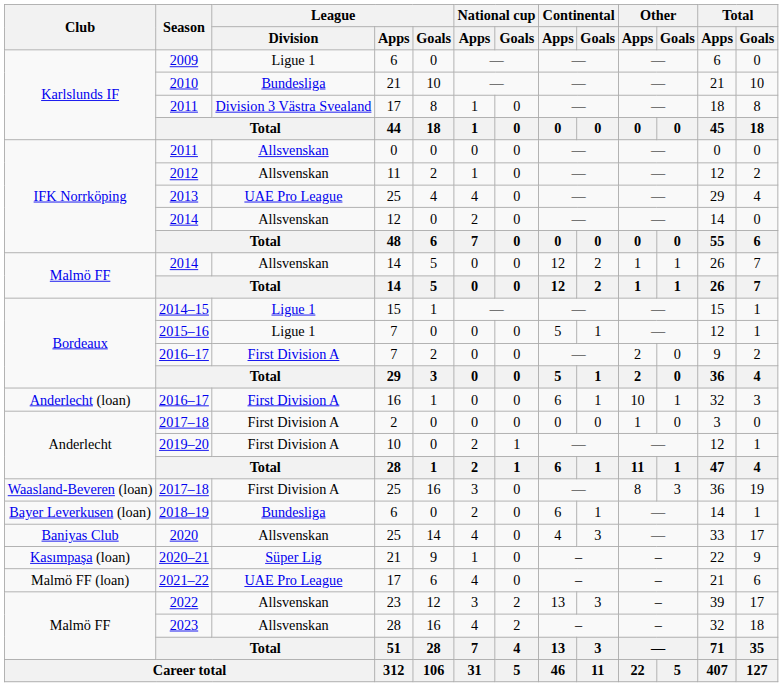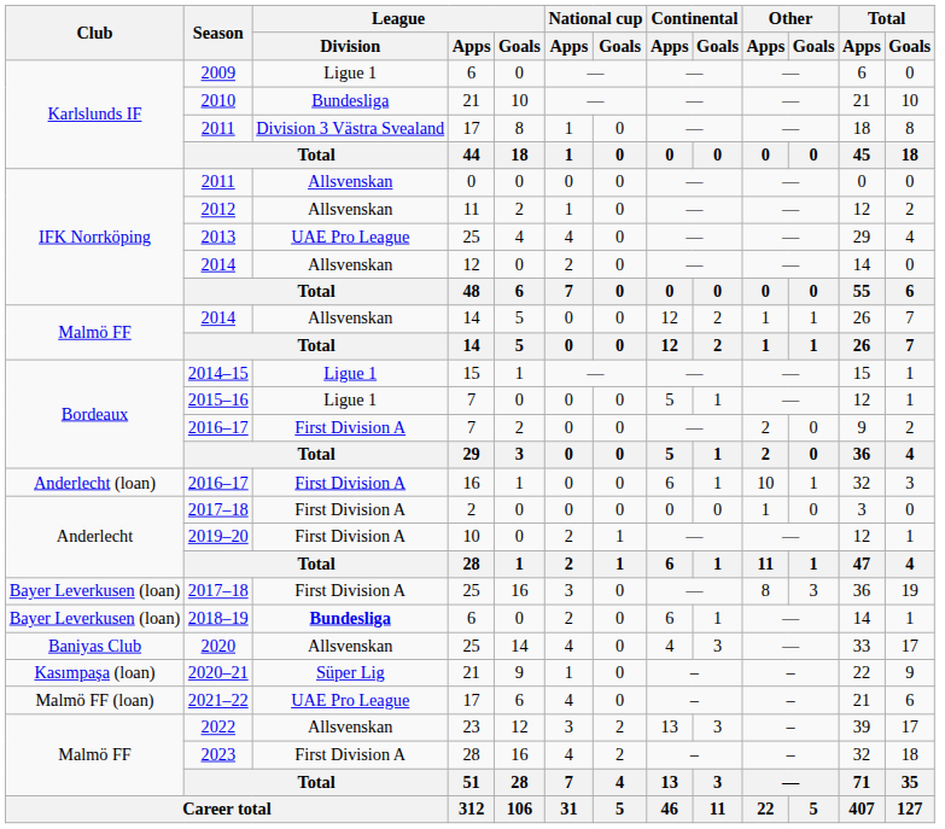 <table class="wikitable" style="text-align: center;">
 <tr>
 <th rowspan="2">Club</th>
 <th rowspan="2">Season</th>
 <th colspan="3">League</th>
 <th colspan="2">National cup</th>
 <th colspan="2">Continental</th>
 <th colspan="2">Other</th>
 <th colspan="2">Total</th>
 </tr>
 <tr>
 <th>Division</th>
 <th>Apps</th>
 <th>Goals</th>
 <th>Apps</th>
 <th>Goals</th>
 <th>Apps</th>
 <th>Goals</th>
 <th>Apps</th>
 <th>Goals</th>
 <th>Apps</th>
 <th>Goals</th>
 </tr>
 <tr>
 <td rowspan="4"><a href='#'>Karlslunds IF</a></td>
 <td><a href='#'>2009</a></td>
 <td>Ligue 1</td>
 <td>6</td>
 <td>0</td>
 <td colspan="2">—</td>
 <td colspan="2">—</td>
 <td colspan="2">—</td>
 <td>6</td>
 <td>0</td>
 </tr>
 <tr>
 <td><a href='#'>2010</a></td>
 <td><a href='#'>Bundesliga</a></td>
 <td>21</td>
 <td>10</td>
 <td colspan="2">—</td>
 <td colspan="2">—</td>
 <td colspan="2">—</td>
 <td>21</td>
 <td>10</td>
 </tr>
 <tr>
 <td><a href='#'>2011</a></td>
 <td><a href='#'>Division 3 Västra Svealand</a></td>
 <td>17</td>
 <td>8</td>
 <td>1</td>
 <td>0</td>
 <td colspan="2">—</td>
 <td colspan="2">—</td>
 <td>18</td>
 <td>8</td>
 </tr>
 <tr>
 <th colspan="2">Total</th>
 <th>44</th>
 <th>18</th>
 <th>1</th>
 <th>0</th>
 <th>0</th>
 <th>0</th>
 <th>0</th>
 <th>0</th>
 <th>45</th>
 <th>18</th>
 </tr>
 <tr>
 <td rowspan="5"><a href='#'>IFK Norrköping</a></td>
 <td><a href='#'>2011</a></td>
 <td><a href='#'>Allsvenskan</a></td>
 <td>0</td>
 <td>0</td>
 <td>0</td>
 <td>0</td>
 <td colspan="2">—</td>
 <td colspan="2">—</td>
 <td>0</td>
 <td>0</td>
 </tr>
 <tr>
 <td><a href='#'>2012</a></td>
 <td>Allsvenskan</td>
 <td>11</td>
 <td>2</td>
 <td>1</td>
 <td>0</td>
 <td colspan="2">—</td>
 <td colspan="2">—</td>
 <td>12</td>
 <td>2</td>
 </tr>
 <tr>
 <td><a href='#'>2013</a></td>
 <td><a href='#'>UAE Pro League</a></td>
 <td>25</td>
 <td>4</td>
 <td>4</td>
 <td>0</td>
 <td colspan="2">—</td>
 <td colspan="2">—</td>
 <td>29</td>
 <td>4</td>
 </tr>
 <tr>
 <td><a href='#'>2014</a></td>
 <td>Allsvenskan</td>
 <td>12</td>
 <td>0</td>
 <td>2</td>
 <td>0</td>
 <td colspan="2">—</td>
 <td colspan="2">—</td>
 <td>14</td>
 <td>0</td>
 </tr>
 <tr>
 <th colspan="2">Total</th>
 <th>48</th>
 <th>6</th>
 <th>7</th>
 <th>0</th>
 <th>0</th>
 <th>0</th>
 <th>0</th>
 <th>0</th>
 <th>55</th>
 <th>6</th>
 </tr>
 <tr>
 <td rowspan="2"><a href='#'>Malmö FF</a></td>
 <td><a href='#'>2014</a></td>
 <td>Allsvenskan</td>
 <td>14</td>
 <td>5</td>
 <td>0</td>
 <td>0</td>
 <td>12</td>
 <td>2</td>
 <td>1</td>
 <td>1</td>
 <td>26</td>
 <td>7</td>
 </tr>
 <tr>
 <th colspan="2">Total</th>
 <th>14</th>
 <th>5</th>
 <th>0</th>
 <th>0</th>
 <th>12</th>
 <th>2</th>
 <th>1</th>
 <th>1</th>
 <th>26</th>
 <th>7</th>
 </tr>
 <tr>
 <td rowspan="4"><a href='#'>Bordeaux</a></td>
 <td><a href='#'>2014–15</a></td>
 <td><a href='#'>Ligue 1</a></td>
 <td>15</td>
 <td>1</td>
 <td colspan="2">—</td>
 <td colspan="2">—</td>
 <td colspan="2">—</td>
 <td>15</td>
 <td>1</td>
 </tr>
 <tr>
 <td><a href='#'>2015–16</a></td>
 <td>Ligue 1</td>
 <td>7</td>
 <td>0</td>
 <td>0</td>
 <td>0</td>
 <td>5</td>
 <td>1</td>
 <td colspan="2">—</td>
 <td>12</td>
 <td>1</td>
 </tr>
 <tr>
 <td><a href='#'>2016–17</a></td>
 <td><a href='#'>First Division A</a></td>
 <td>7</td>
 <td>2</td>
 <td>0</td>
 <td>0</td>
 <td colspan="2">—</td>
 <td>2</td>
 <td>0</td>
 <td>9</td>
 <td>2</td>
 </tr>
 <tr>
 <th colspan="2">Total</th>
 <th>29</th>
 <th>3</th>
 <th>0</th>
 <th>0</th>
 <th>5</th>
 <th>1</th>
 <th>2</th>
 <th>0</th>
 <th>36</th>
 <th>4</th>
 </tr>
 <tr>
 <td><a href='#'>Anderlecht</a> (loan)</td>
 <td><a href='#'>2016–17</a></td>
 <td><a href='#'>First Division A</a></td>
 <td>16</td>
 <td>1</td>
 <td>0</td>
 <td>0</td>
 <td>6</td>
 <td>1</td>
 <td>10</td>
 <td>1</td>
 <td>32</td>
 <td>3</td>
 </tr>
 <tr>
 <td rowspan="3">Anderlecht</td>
 <td><a href='#'>2017–18</a></td>
 <td>First Division A</td>
 <td>2</td>
 <td>0</td>
 <td>0</td>
 <td>0</td>
 <td>0</td>
 <td>0</td>
 <td>1</td>
 <td>0</td>
 <td>3</td>
 <td>0</td>
 </tr>
 <tr>
 <td><a href='#'>2019–20</a></td>
 <td>First Division A</td>
 <td>10</td>
 <td>0</td>
 <td>2</td>
 <td>1</td>
 <td colspan="2">—</td>
 <td colspan="2">—</td>
 <td>12</td>
 <td>1</td>
 </tr>
 <tr>
 <th colspan="2">Total</th>
 <th>28</th>
 <th>1</th>
 <th>2</th>
 <th>1</th>
 <th>6</th>
 <th>1</th>
 <th>11</th>
 <th>1</th>
 <th>47</th>
 <th>4</th>
 </tr>
 <tr>
-<td><a href='#'>Waasland-Beveren</a> (loan)</td>
+<td><a href='#'>Bayer Leverkusen</a> (loan)</td>
 <td><a href='#'>2017–18</a></td>
 <td>First Division A</td>
 <td>25</td>
 <td>16</td>
 <td>3</td>
 <td>0</td>
 <td colspan="2">—</td>
 <td>8</td>
 <td>3</td>
 <td>36</td>
 <td>19</td>
 </tr>
 <tr>
 <td><a href='#'>Bayer Leverkusen</a> (loan)</td>
 <td><a href='#'>2018–19</a></td>
-<td><a href='#'>Bundesliga</a></td>
+<td><strong><a href='#'>Bundesliga</a></strong></td>
 <td>6</td>
 <td>0</td>
 <td>2</td>
 <td>0</td>
 <td>6</td>
 <td>1</td>
 <td colspan="2">—</td>
 <td>14</td>
 <td>1</td>
 </tr>
 <tr>
 <td><a href='#'>Baniyas Club</a></td>
 <td><a href='#'>2020</a></td>
 <td>Allsvenskan</td>
 <td>25</td>
 <td>14</td>
 <td>4</td>
 <td>0</td>
 <td>4</td>
 <td>3</td>
 <td colspan="2">—</td>
 <td>33</td>
 <td>17</td>
 </tr>
 <tr>
 <td><a href='#'>Kasımpaşa</a> (loan)</td>
 <td><a href='#'>2020–21</a></td>
 <td><a href='#'>Süper Lig</a></td>
 <td>21</td>
 <td>9</td>
 <td>1</td>
 <td>0</td>
 <td colspan="2">–</td>
 <td colspan="2">–</td>
 <td>22</td>
 <td>9</td>
 </tr>
 <tr>
 <td>Malmö FF (loan)</td>
 <td><a href='#'>2021–22</a></td>
 <td><a href='#'>UAE Pro League</a></td>
 <td>17</td>
 <td>6</td>
 <td>4</td>
 <td>0</td>
 <td colspan="2">–</td>
 <td colspan="2">–</td>
 <td>21</td>
 <td>6</td>
 </tr>
 <tr>
 <td rowspan="3">Malmö FF</td>
 <td><a href='#'>2022</a></td>
 <td>Allsvenskan</td>
 <td>23</td>
 <td>12</td>
 <td>3</td>
 <td>2</td>
 <td>13</td>
 <td>3</td>
 <td colspan="2">–</td>
 <td>39</td>
 <td>17</td>
 </tr>
 <tr>
 <td><a href='#'>2023</a></td>
-<td>Allsvenskan</td>
+<td>First Division A</td>
 <td>28</td>
 <td>16</td>
 <td>4</td>
 <td>2</td>
 <td colspan="2">–</td>
 <td colspan="2">–</td>
 <td>32</td>
 <td>18</td>
 </tr>
 <tr>
 <th colspan="2">Total</th>
 <th>51</th>
 <th>28</th>
 <th>7</th>
 <th>4</th>
 <th>13</th>
 <th>3</th>
 <th colspan="2">—</th>
 <th>71</th>
 <th>35</th>
 </tr>
 <tr>
 <th colspan="3">Career total</th>
 <th>312</th>
 <th>106</th>
 <th>31</th>
 <th>5</th>
 <th>46</th>
 <th>11</th>
 <th>22</th>
 <th>5</th>
 <th>407</th>
 <th>127</th>
 </tr>
 </table>
